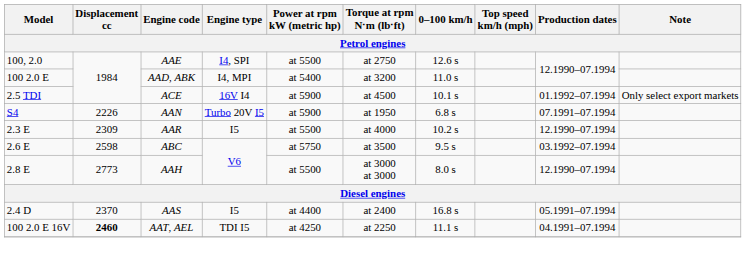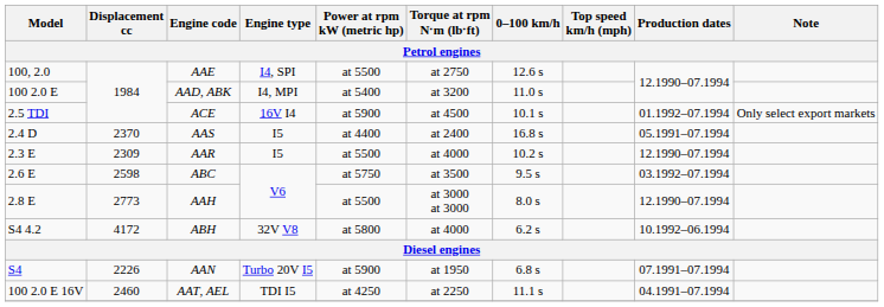 <table class="wikitable" style="text-align:center;">
 <tr style="background:#cccccc;">
 <th>Model</th>
 <th>Displacement<br>cc</th>
 <th>Engine code</th>
 <th>Engine type</th>
 <th>Power at rpm<br>kW (metric hp)</th>
 <th>Torque at rpm<br>N⋅m (lb⋅ft)</th>
 <th>0–100 km/h</th>
 <th>Top speed<br>km/h (mph)</th>
 <th>Production dates</th>
 <th>Note</th>
 </tr>
 <tr style="background:#e8e8e8">
 <th colspan="10"><a href='#'>Petrol engines</a></th>
 </tr>
 <tr>
 <td style="text-align:left;">100, 2.0</td>
 <td rowspan="3">1984</td>
 <td><em>AAE</em></td>
 <td><a href='#'>I4</a>, SPI</td>
 <td> at 5500</td>
 <td> at 2750</td>
 <td>12.6 s</td>
 <td></td>
 <td rowspan="2">12.1990–07.1994</td>
 <td></td>
 </tr>
 <tr>
 <td style="text-align:left;">100 2.0 E</td>
 <td><em>AAD</em>, <em>ABK</em></td>
 <td>I4, MPI</td>
 <td> at 5400</td>
 <td> at 3200</td>
 <td>11.0 s</td>
 <td></td>
 <td></td>
 </tr>
 <tr>
 <td style="text-align:left;">2.5 <a href='#'>TDI</a></td>
 <td><em>ACE</em></td>
 <td><a href='#'>16V</a> I4</td>
 <td> at 5900</td>
 <td> at 4500</td>
 <td>10.1 s</td>
 <td></td>
 <td>01.1992–07.1994</td>
 <td>Only select export markets</td>
 </tr>
 <tr>
-<td style="text-align:left;"><a href='#'>S4</a></td>
-<td>2226</td>
-<td><em>AAN</em></td>
-<td><a href='#'>Turbo</a> 20V <a href='#'>I5</a></td>
-<td> at 5900</td>
-<td> at 1950</td>
-<td>6.8 s</td>
+<td style="text-align:left;">2.4 D</td>
+<td>2370</td>
+<td><em>AAS</em></td>
+<td>I5</td>
+<td> at 4400</td>
+<td> at 2400</td>
+<td>16.8 s</td>
 <td></td>
-<td>07.1991–07.1994</td>
+<td>05.1991–07.1994</td>
 <td></td>
 </tr>
 <tr>
 <td style="text-align:left;">2.3 E</td>
 <td>2309</td>
 <td><em>AAR</em></td>
 <td>I5</td>
 <td> at 5500</td>
 <td> at 4000</td>
 <td>10.2 s</td>
 <td></td>
 <td>12.1990–07.1994</td>
 <td></td>
 </tr>
 <tr>
 <td style="text-align:left;">2.6 E</td>
 <td>2598</td>
 <td><em>ABC</em></td>
 <td rowspan="2"><a href='#'>V6</a></td>
 <td> at 5750</td>
 <td> at 3500</td>
 <td>9.5 s</td>
 <td></td>
 <td>03.1992–07.1994</td>
 <td></td>
 </tr>
 <tr>
 <td style="text-align:left;">2.8 E</td>
 <td>2773</td>
 <td><em>AAH</em></td>
 <td> at 5500</td>
 <td> at 3000<br> at 3000</td>
 <td>8.0 s</td>
 <td></td>
 <td>12.1990–07.1994</td>
 <td></td>
 </tr>
+<tr>
+<td style="text-align:left;">S4 4.2</td>
+<td>4172</td>
+<td><em>ABH</em></td>
+<td>32V <a href='#'>V8</a></td>
+<td> at 5800</td>
+<td> at 4000</td>
+<td>6.2 s</td>
+<td></td>
+<td>10.1992–06.1994</td>
+<td></td>
+</tr>
 <tr style="background:#e8e8e8">
 <th colspan="10"><a href='#'>Diesel engines</a></th>
 </tr>
 <tr>
-<td style="text-align:left;">2.4 D</td>
-<td>2370</td>
-<td><em>AAS</em></td>
-<td>I5</td>
-<td> at 4400</td>
-<td> at 2400</td>
-<td>16.8 s</td>
+<td style="text-align:left;"><a href='#'>S4</a></td>
+<td>2226</td>
+<td><em>AAN</em></td>
+<td><a href='#'>Turbo</a> 20V <a href='#'>I5</a></td>
+<td> at 5900</td>
+<td> at 1950</td>
+<td>6.8 s</td>
 <td></td>
-<td>05.1991–07.1994</td>
+<td>07.1991–07.1994</td>
 <td></td>
 </tr>
 <tr>
 <td style="text-align:left;">100 2.0 E 16V</td>
-<td><strong>2460</strong></td>
+<td>2460</td>
 <td><em>AAT</em>, <em>AEL</em></td>
 <td>TDI I5</td>
 <td> at 4250</td>
 <td> at 2250</td>
 <td>11.1 s</td>
 <td></td>
 <td>04.1991–07.1994</td>
 <td></td>
 </tr>
 <tr>
 </tr>
 </table>
